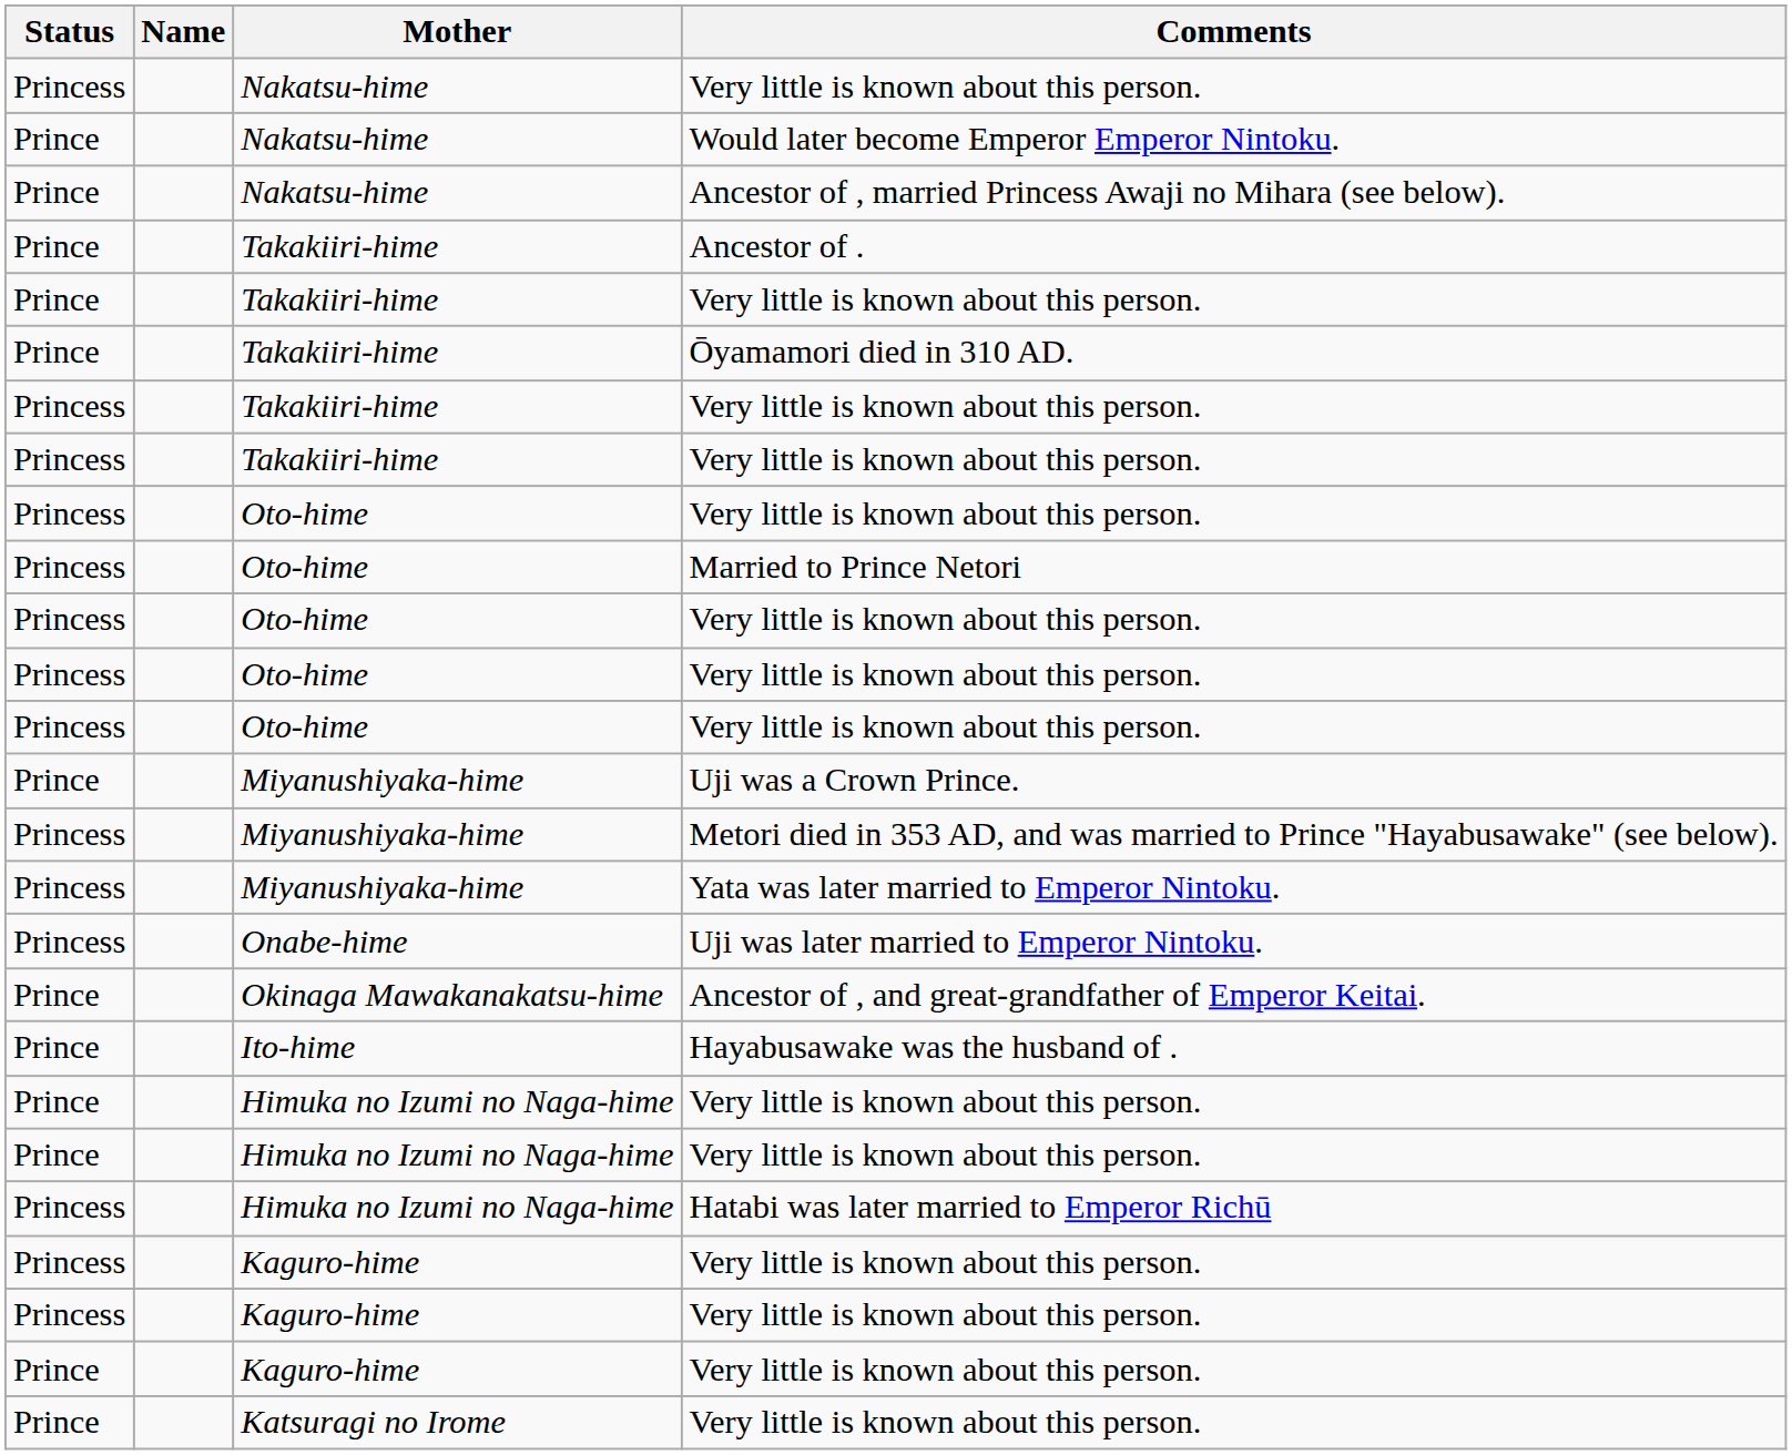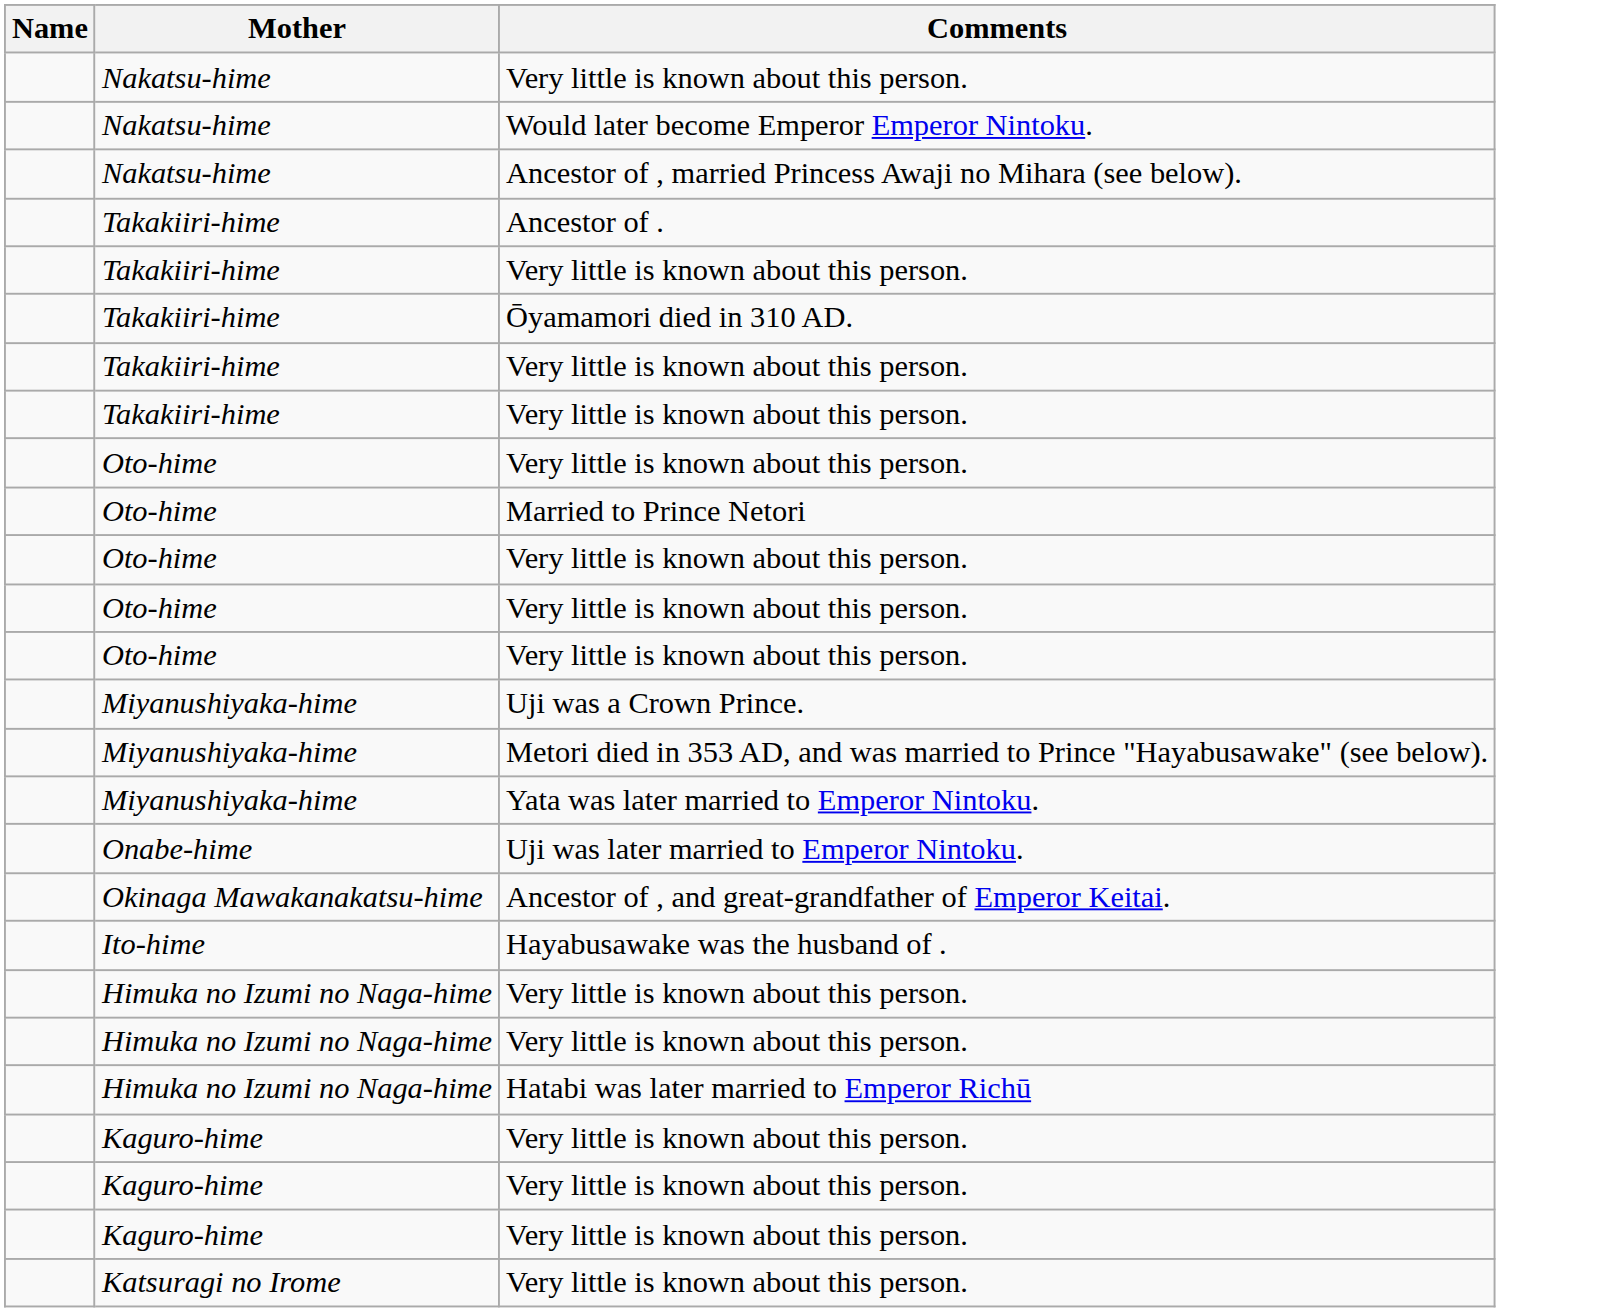 <table class="wikitable sortable">
 <tr>
-<th>Status</th>
 <th>Name</th>
 <th>Mother</th>
 <th class="unsortable">Comments</th>
 </tr>
 <tr>
-<td>Princess</td>
 <td></td>
 <td><em>Nakatsu-hime</em></td>
 <td>Very little is known about this person.</td>
 </tr>
 <tr>
-<td>Prince</td>
 <td></td>
 <td><em>Nakatsu-hime</em></td>
 <td>Would later become Emperor <a href='#'>Emperor Nintoku</a>.</td>
 </tr>
 <tr>
-<td>Prince</td>
 <td></td>
 <td><em>Nakatsu-hime</em></td>
 <td>Ancestor of , married Princess Awaji no Mihara (see below).</td>
 </tr>
 <tr>
-<td>Prince</td>
 <td></td>
 <td><em>Takakiiri-hime</em></td>
 <td>Ancestor of .</td>
 </tr>
 <tr>
-<td>Prince</td>
 <td></td>
 <td><em>Takakiiri-hime</em></td>
 <td>Very little is known about this person.</td>
 </tr>
 <tr>
-<td>Prince</td>
 <td></td>
 <td><em>Takakiiri-hime</em></td>
 <td>Ōyamamori died in 310 AD.</td>
 </tr>
 <tr>
-<td>Princess</td>
 <td></td>
 <td><em>Takakiiri-hime</em></td>
 <td>Very little is known about this person.</td>
 </tr>
 <tr>
-<td>Princess</td>
 <td></td>
 <td><em>Takakiiri-hime</em></td>
 <td>Very little is known about this person.</td>
 </tr>
 <tr>
-<td>Princess</td>
 <td></td>
 <td><em>Oto-hime</em></td>
 <td>Very little is known about this person.</td>
 </tr>
 <tr>
-<td>Princess</td>
 <td></td>
 <td><em>Oto-hime</em></td>
 <td>Married to Prince Netori</td>
 </tr>
 <tr>
-<td>Princess</td>
 <td></td>
 <td><em>Oto-hime</em></td>
 <td>Very little is known about this person.</td>
 </tr>
 <tr>
-<td>Princess</td>
 <td></td>
 <td><em>Oto-hime</em></td>
 <td>Very little is known about this person.</td>
 </tr>
 <tr>
-<td>Princess</td>
 <td></td>
 <td><em>Oto-hime</em></td>
 <td>Very little is known about this person.</td>
 </tr>
 <tr>
-<td>Prince</td>
 <td></td>
 <td><em>Miyanushiyaka-hime</em></td>
 <td>Uji was a Crown Prince.</td>
 </tr>
 <tr>
-<td>Princess</td>
 <td></td>
 <td><em>Miyanushiyaka-hime</em></td>
 <td>Metori died in 353 AD, and was married to Prince "Hayabusawake" (see below).</td>
 </tr>
 <tr>
-<td>Princess</td>
 <td></td>
 <td><em>Miyanushiyaka-hime</em></td>
 <td>Yata was later married to <a href='#'>Emperor Nintoku</a>.</td>
 </tr>
 <tr>
-<td>Princess</td>
 <td></td>
 <td><em>Onabe-hime</em></td>
 <td>Uji was later married to <a href='#'>Emperor Nintoku</a>.</td>
 </tr>
 <tr>
-<td>Prince</td>
 <td></td>
 <td><em>Okinaga Mawakanakatsu-hime</em></td>
 <td>Ancestor of , and great-grandfather of <a href='#'>Emperor Keitai</a>.</td>
 </tr>
 <tr>
-<td>Prince</td>
 <td></td>
 <td><em>Ito-hime</em></td>
 <td>Hayabusawake was the husband of .</td>
 </tr>
 <tr>
-<td>Prince</td>
 <td></td>
 <td><em>Himuka no Izumi no Naga-hime</em></td>
 <td>Very little is known about this person.</td>
 </tr>
 <tr>
-<td>Prince</td>
 <td></td>
 <td><em>Himuka no Izumi no Naga-hime</em></td>
 <td>Very little is known about this person.</td>
 </tr>
 <tr>
-<td>Princess</td>
 <td></td>
 <td><em>Himuka no Izumi no Naga-hime</em></td>
 <td>Hatabi was later married to <a href='#'>Emperor Richū</a></td>
 </tr>
 <tr>
-<td>Princess</td>
 <td></td>
 <td><em>Kaguro-hime</em></td>
 <td>Very little is known about this person.</td>
 </tr>
 <tr>
-<td>Princess</td>
 <td></td>
 <td><em>Kaguro-hime</em></td>
 <td>Very little is known about this person.</td>
 </tr>
 <tr>
-<td>Prince</td>
 <td></td>
 <td><em>Kaguro-hime</em></td>
 <td>Very little is known about this person.</td>
 </tr>
 <tr>
-<td>Prince</td>
 <td></td>
 <td><em>Katsuragi no Irome</em></td>
 <td>Very little is known about this person.</td>
 </tr>
 </table>
